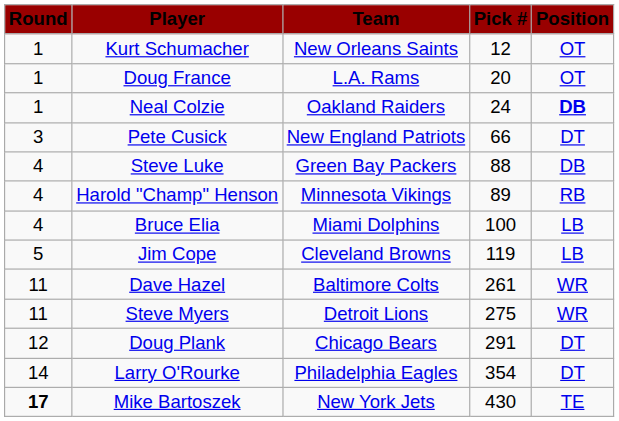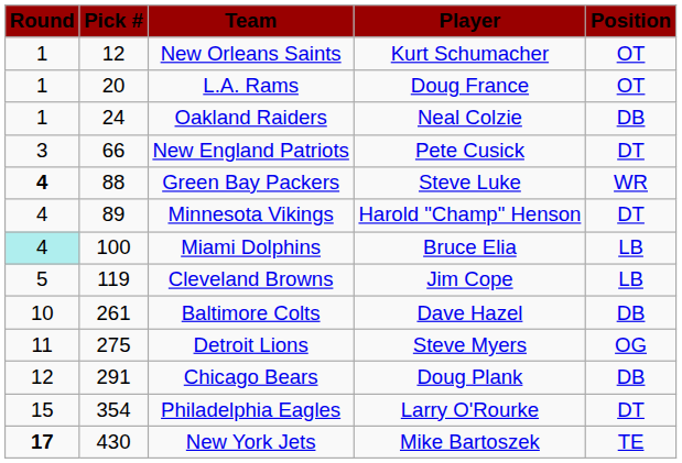 <table class="wikitable" style="text-align:center">
 <tr style="background:#900;">
 <td><strong><span>Round</span></strong></td>
+<td><strong><span>Pick #</span></strong></td>
+<td><strong><span>Team</span></strong></td>
 <td><strong><span>Player</span></strong></td>
-<td><strong><span>Team</span></strong></td>
-<td><strong><span>Pick #</span></strong></td>
 <td><strong><span>Position</span></strong></td>
 </tr>
 <tr>
 <td>1</td>
+<td align=center>12</td>
+<td><a href='#'>New Orleans Saints</a></td>
 <td><a href='#'>Kurt Schumacher</a></td>
-<td><a href='#'>New Orleans Saints</a></td>
-<td align=center>12</td>
 <td><a href='#'>OT</a></td>
 </tr>
 <tr>
 <td>1</td>
+<td align=center>20</td>
+<td><a href='#'>L.A. Rams</a></td>
 <td><a href='#'>Doug France</a></td>
-<td><a href='#'>L.A. Rams</a></td>
-<td align=center>20</td>
 <td><a href='#'>OT</a></td>
 </tr>
 <tr>
 <td>1</td>
+<td align=center>24</td>
+<td><a href='#'>Oakland Raiders</a></td>
 <td><a href='#'>Neal Colzie</a></td>
-<td><a href='#'>Oakland Raiders</a></td>
-<td align=center>24</td>
-<td><strong><a href='#'>DB</a></strong></td>
+<td><a href='#'>DB</a></td>
 </tr>
 <tr>
 <td>3</td>
+<td align=center>66</td>
+<td><a href='#'>New England Patriots</a></td>
 <td><a href='#'>Pete Cusick</a></td>
-<td><a href='#'>New England Patriots</a></td>
-<td align=center>66</td>
 <td><a href='#'>DT</a></td>
 </tr>
 <tr>
-<td>4</td>
+<td><strong>4</strong></td>
+<td align=center>88</td>
+<td><a href='#'>Green Bay Packers</a></td>
 <td><a href='#'>Steve Luke</a></td>
-<td><a href='#'>Green Bay Packers</a></td>
-<td align=center>88</td>
-<td><a href='#'>DB</a></td>
+<td><a href='#'>WR</a></td>
 </tr>
 <tr>
 <td>4</td>
+<td align=center>89</td>
+<td><a href='#'>Minnesota Vikings</a></td>
 <td><a href='#'>Harold "Champ" Henson</a></td>
-<td><a href='#'>Minnesota Vikings</a></td>
-<td align=center>89</td>
-<td><a href='#'>RB</a></td>
+<td><a href='#'>DT</a></td>
 </tr>
 <tr>
-<td>4</td>
+<td style="background: paleturquoise;">4</td>
+<td align=center>100</td>
+<td><a href='#'>Miami Dolphins</a></td>
 <td><a href='#'>Bruce Elia</a></td>
-<td><a href='#'>Miami Dolphins</a></td>
-<td align=center>100</td>
 <td><a href='#'>LB</a></td>
 </tr>
 <tr>
 <td>5</td>
+<td align=center>119</td>
+<td><a href='#'>Cleveland Browns</a></td>
 <td><a href='#'>Jim Cope</a></td>
-<td><a href='#'>Cleveland Browns</a></td>
-<td align=center>119</td>
 <td><a href='#'>LB</a></td>
 </tr>
 <tr>
-<td>11</td>
+<td>10</td>
+<td align=center>261</td>
+<td><a href='#'>Baltimore Colts</a></td>
 <td><a href='#'>Dave Hazel</a></td>
-<td><a href='#'>Baltimore Colts</a></td>
-<td align=center>261</td>
-<td><a href='#'>WR</a></td>
+<td><a href='#'>DB</a></td>
 </tr>
 <tr>
 <td>11</td>
+<td align=center>275</td>
+<td><a href='#'>Detroit Lions</a></td>
 <td><a href='#'>Steve Myers</a></td>
-<td><a href='#'>Detroit Lions</a></td>
-<td align=center>275</td>
-<td><a href='#'>WR</a></td>
+<td><a href='#'>OG</a></td>
 </tr>
 <tr>
 <td>12</td>
+<td align=center>291</td>
+<td><a href='#'>Chicago Bears</a></td>
 <td><a href='#'>Doug Plank</a></td>
-<td><a href='#'>Chicago Bears</a></td>
-<td align=center>291</td>
-<td><a href='#'>DT</a></td>
+<td><a href='#'>DB</a></td>
 </tr>
 <tr>
-<td>14</td>
+<td>15</td>
+<td align=center>354</td>
+<td><a href='#'>Philadelphia Eagles</a></td>
 <td><a href='#'>Larry O'Rourke</a></td>
-<td><a href='#'>Philadelphia Eagles</a></td>
-<td align=center>354</td>
 <td><a href='#'>DT</a></td>
 </tr>
 <tr>
 <td><strong>17</strong></td>
+<td align=center>430</td>
+<td><a href='#'>New York Jets</a></td>
 <td><a href='#'>Mike Bartoszek</a></td>
-<td><a href='#'>New York Jets</a></td>
-<td align=center>430</td>
 <td><a href='#'>TE</a></td>
 </tr>
 </table>
